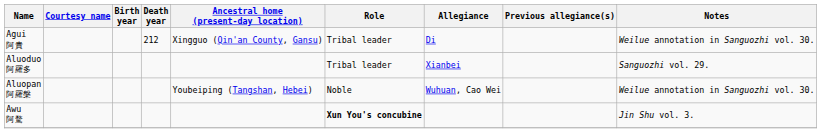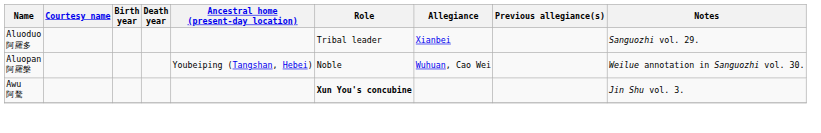 <table class="wikitable sortable">
 <tr>
 <th>Name</th>
 <th><a href='#'>Courtesy name</a></th>
 <th>Birth<br>year</th>
 <th>Death<br>year</th>
 <th><a href='#'>Ancestral home<br>(present-day location)</a></th>
 <th>Role</th>
 <th>Allegiance</th>
 <th>Previous allegiance(s)</th>
 <th>Notes</th>
-</tr>
-<tr>
-<td>Agui<br>阿貴</td>
-<td></td>
-<td></td>
-<td>212</td>
-<td>Xingguo (<a href='#'>Qin'an County</a>, <a href='#'>Gansu</a>)</td>
-<td>Tribal leader</td>
-<td><a href='#'>Di</a></td>
-<td></td>
-<td><em>Weilue</em> annotation in <em>Sanguozhi</em> vol. 30.</td>
 </tr>
 <tr>
 <td>Aluoduo<br>阿羅多</td>
 <td></td>
 <td></td>
 <td></td>
 <td></td>
 <td>Tribal leader</td>
 <td><a href='#'>Xianbei</a></td>
 <td></td>
 <td><em>Sanguozhi</em> vol. 29.</td>
 </tr>
 <tr>
 <td>Aluopan<br>阿羅槃</td>
 <td></td>
 <td></td>
 <td></td>
 <td>Youbeiping (<a href='#'>Tangshan</a>, <a href='#'>Hebei</a>)</td>
 <td>Noble</td>
 <td><a href='#'>Wuhuan</a>, Cao Wei</td>
 <td></td>
 <td><em>Weilue</em> annotation in <em>Sanguozhi</em> vol. 30.</td>
 </tr>
 <tr>
 <td>Awu<br>阿騖</td>
 <td></td>
 <td></td>
 <td></td>
 <td></td>
 <td><strong>Xun You's concubine</strong></td>
 <td></td>
 <td></td>
 <td><em>Jin Shu</em> vol. 3.</td>
 </tr>
 <tr>
 </tr>
 </table>
